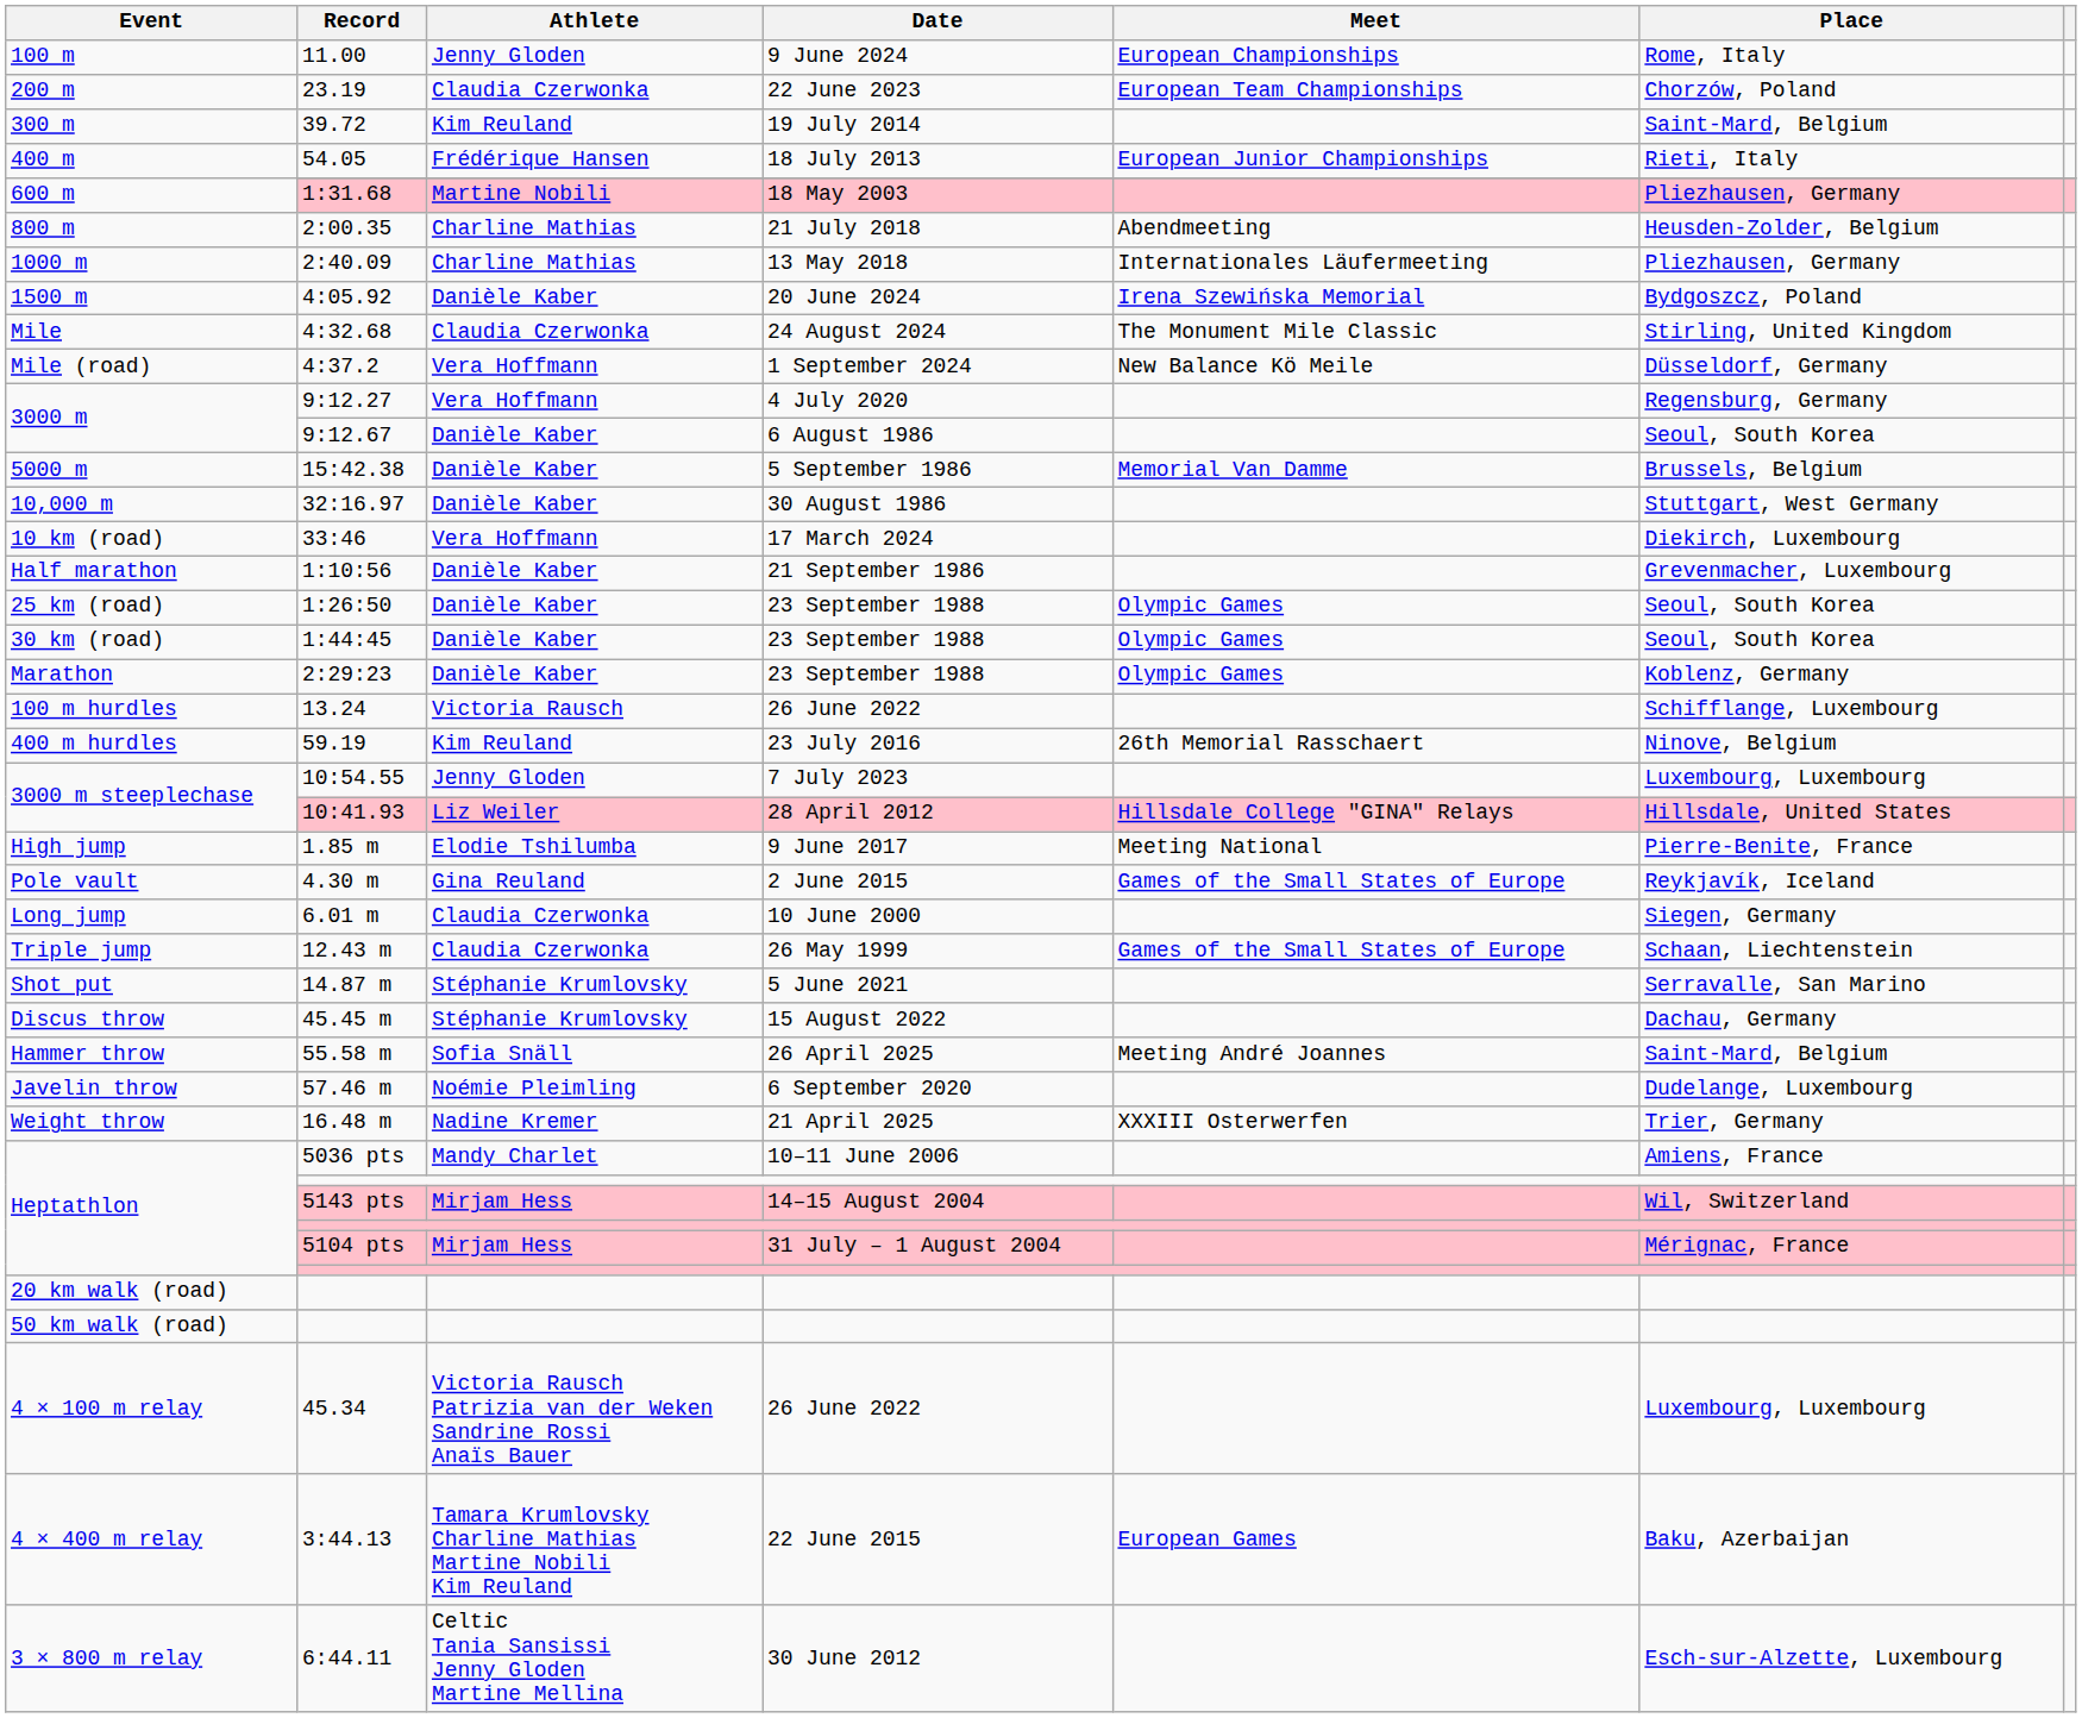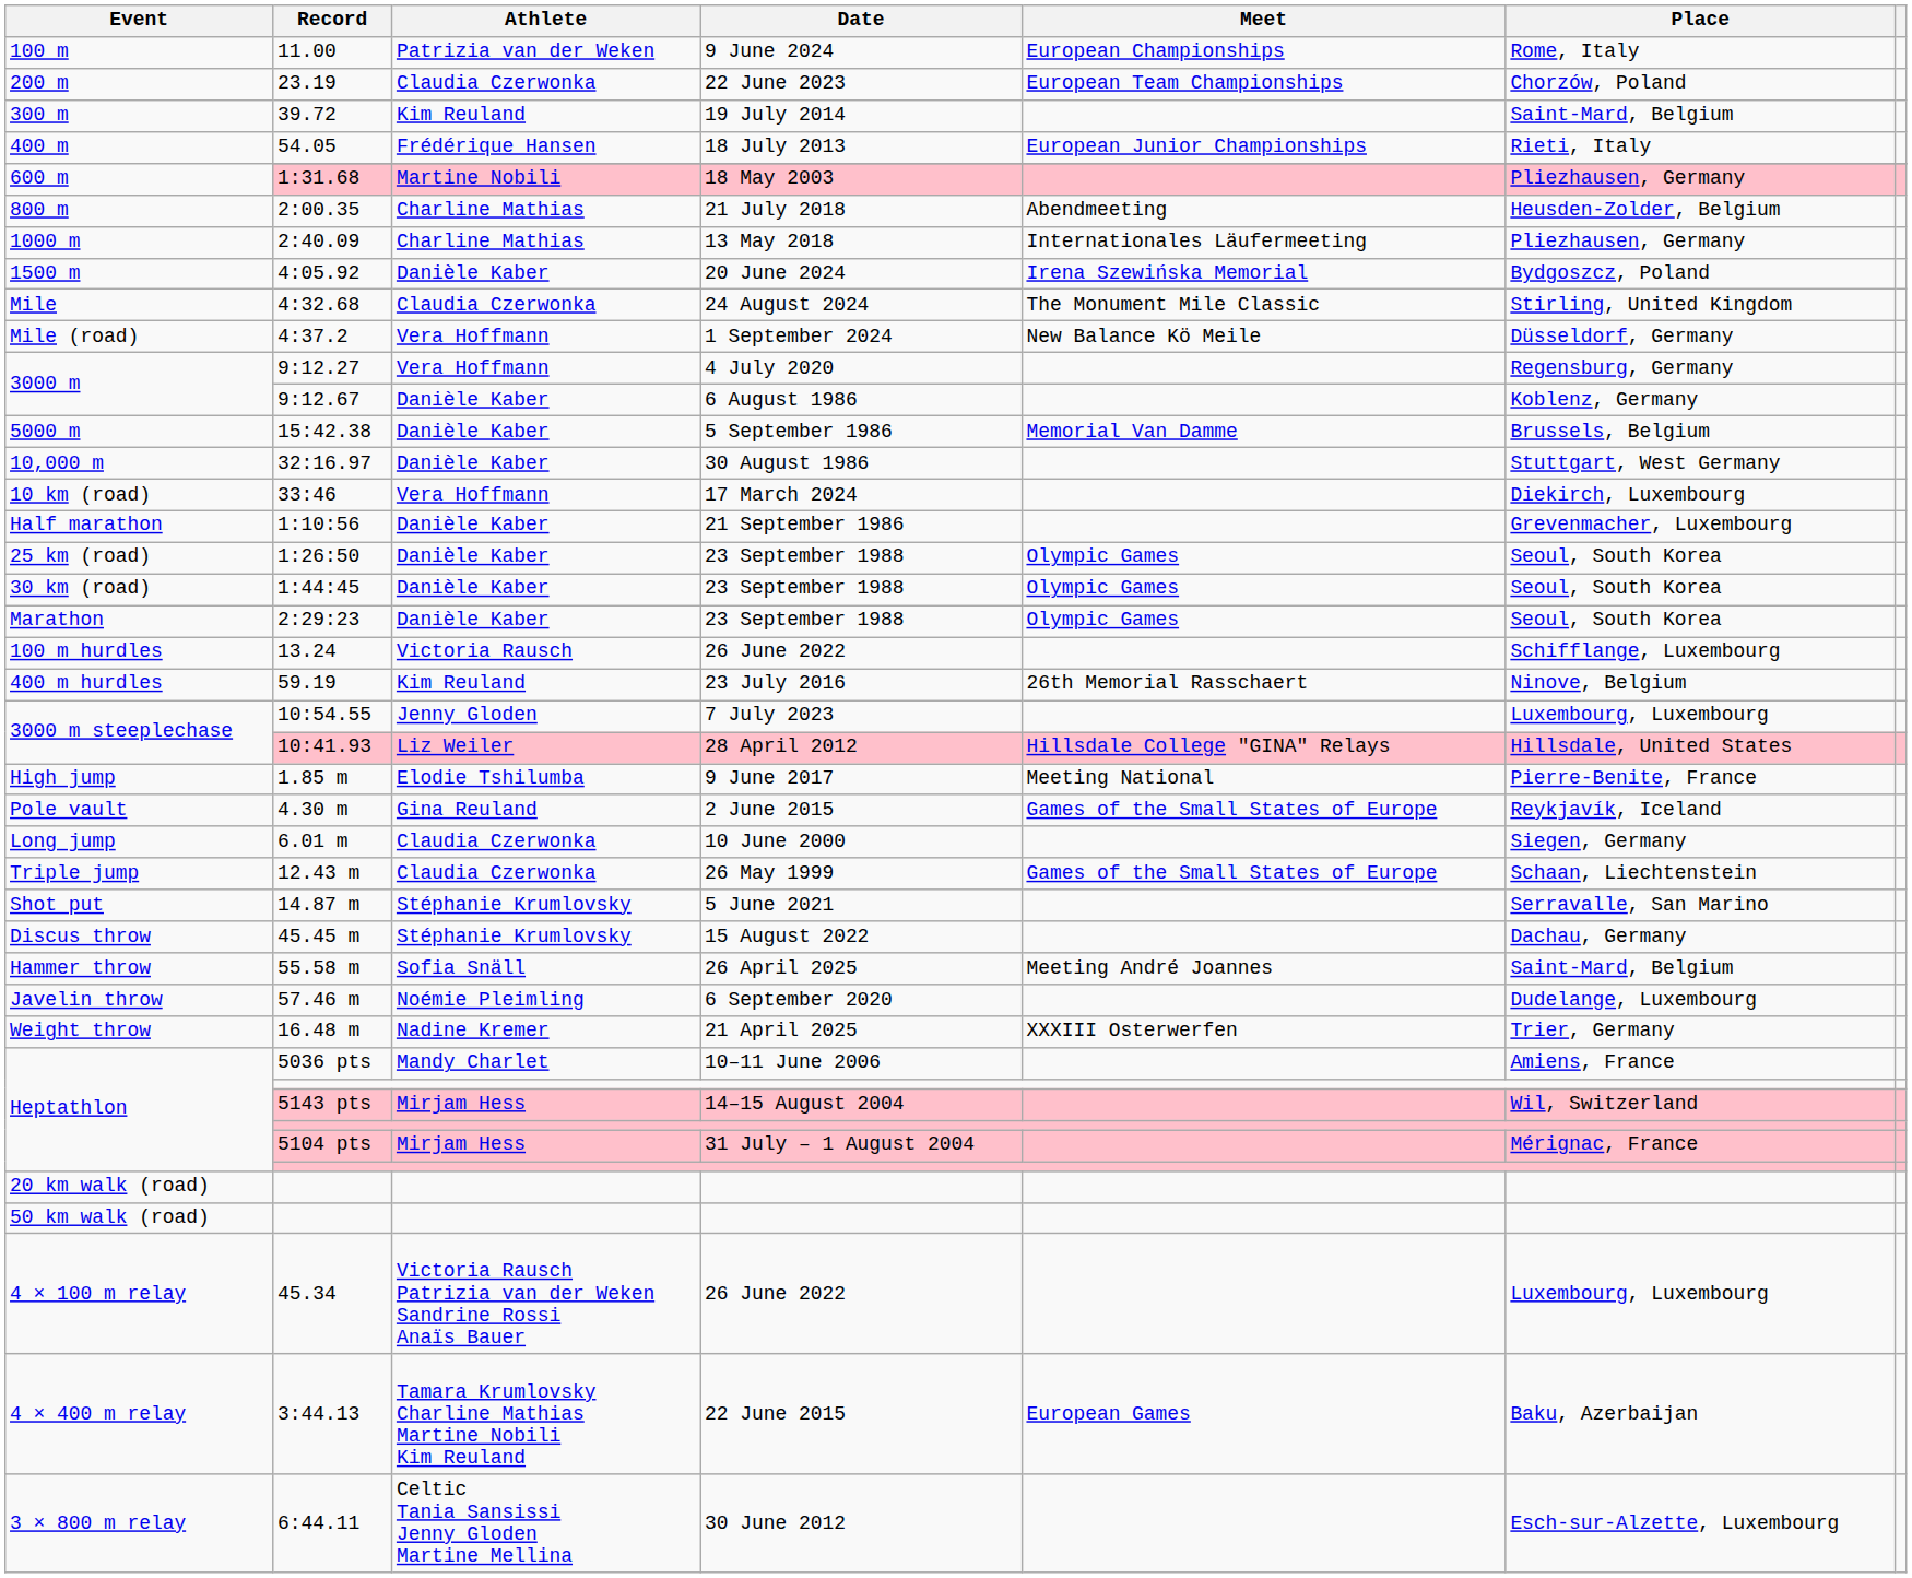 <table class="wikitable" style="font-size:95%; width: 95%;">
 <tr>
 <th>Event</th>
 <th>Record</th>
 <th>Athlete</th>
 <th>Date</th>
 <th>Meet</th>
 <th>Place</th>
 <th></th>
 </tr>
 <tr>
 <td><a href='#'>100 m</a></td>
 <td>11.00 </td>
-<td><a href='#'>Jenny Gloden</a></td>
+<td><a href='#'>Patrizia van der Weken</a></td>
 <td>9 June 2024</td>
 <td><a href='#'>European Championships</a></td>
 <td><a href='#'>Rome</a>, Italy</td>
 <td></td>
 </tr>
 <tr>
 <td><a href='#'>200 m</a></td>
 <td>23.19 </td>
 <td><a href='#'>Claudia Czerwonka</a></td>
 <td>22 June 2023</td>
 <td><a href='#'>European Team Championships</a></td>
 <td><a href='#'>Chorzów</a>, Poland</td>
 <td></td>
 </tr>
 <tr>
 <td><a href='#'>300 m</a></td>
 <td>39.72</td>
 <td><a href='#'>Kim Reuland</a></td>
 <td>19 July 2014</td>
 <td></td>
 <td><a href='#'>Saint-Mard</a>, Belgium</td>
 <td></td>
 </tr>
 <tr>
 <td><a href='#'>400 m</a></td>
 <td>54.05</td>
 <td><a href='#'>Frédérique Hansen</a></td>
 <td>18 July 2013</td>
 <td><a href='#'>European Junior Championships</a></td>
 <td><a href='#'>Rieti</a>, Italy</td>
 <td></td>
 </tr>
 <tr>
 <td rowspan=2><a href='#'>600 m</a></td>
 </tr>
 <tr style="background:pink">
 <td>1:31.68</td>
 <td><a href='#'>Martine Nobili</a></td>
 <td>18 May 2003</td>
 <td></td>
 <td><a href='#'>Pliezhausen</a>, Germany</td>
 <td></td>
 </tr>
 <tr>
 <td><a href='#'>800 m</a></td>
 <td>2:00.35</td>
 <td><a href='#'>Charline Mathias</a></td>
 <td>21 July 2018</td>
 <td>Abendmeeting</td>
 <td><a href='#'>Heusden-Zolder</a>, Belgium</td>
 <td></td>
 </tr>
 <tr>
 <td><a href='#'>1000 m</a></td>
 <td>2:40.09</td>
 <td><a href='#'>Charline Mathias</a></td>
 <td>13 May 2018</td>
 <td>Internationales Läufermeeting</td>
 <td><a href='#'>Pliezhausen</a>, Germany</td>
 <td></td>
 </tr>
 <tr>
 <td><a href='#'>1500 m</a></td>
 <td>4:05.92</td>
 <td><a href='#'>Danièle Kaber</a></td>
 <td>20 June 2024</td>
 <td><a href='#'>Irena Szewińska Memorial</a></td>
 <td><a href='#'>Bydgoszcz</a>, Poland</td>
 <td></td>
 </tr>
 <tr>
 <td><a href='#'>Mile</a></td>
 <td>4:32.68</td>
 <td><a href='#'>Claudia Czerwonka</a></td>
 <td>24 August 2024</td>
 <td>The Monument Mile Classic</td>
 <td><a href='#'>Stirling</a>, United Kingdom</td>
 <td></td>
 </tr>
 <tr>
 <td><a href='#'>Mile</a> (road)</td>
 <td>4:37.2  </td>
 <td><a href='#'>Vera Hoffmann</a></td>
 <td>1 September 2024</td>
 <td>New Balance Kö Meile</td>
 <td><a href='#'>Düsseldorf</a>, Germany</td>
 <td></td>
 </tr>
 <tr>
 <td rowspan=2><a href='#'>3000 m</a></td>
 <td>9:12.27 </td>
 <td><a href='#'>Vera Hoffmann</a></td>
 <td>4 July 2020</td>
 <td></td>
 <td><a href='#'>Regensburg</a>, Germany</td>
 <td></td>
 </tr>
 <tr>
 <td>9:12.67</td>
 <td><a href='#'>Danièle Kaber</a></td>
 <td>6 August 1986</td>
 <td></td>
-<td><a href='#'>Seoul</a>, South Korea</td>
+<td><a href='#'>Koblenz</a>, Germany</td>
 <td></td>
 </tr>
 <tr>
 <td><a href='#'>5000 m</a></td>
 <td>15:42.38</td>
 <td><a href='#'>Danièle Kaber</a></td>
 <td>5 September 1986</td>
 <td><a href='#'>Memorial Van Damme</a></td>
 <td><a href='#'>Brussels</a>, Belgium</td>
 <td></td>
 </tr>
 <tr>
 <td><a href='#'>10,000 m</a></td>
 <td>32:16.97</td>
 <td><a href='#'>Danièle Kaber</a></td>
 <td>30 August 1986</td>
 <td></td>
 <td><a href='#'>Stuttgart</a>, West Germany</td>
 <td></td>
 </tr>
 <tr>
 <td><a href='#'>10 km</a> (road)</td>
 <td>33:46</td>
 <td><a href='#'>Vera Hoffmann</a></td>
 <td>17 March 2024</td>
 <td></td>
 <td><a href='#'>Diekirch</a>, Luxembourg</td>
 <td></td>
 </tr>
 <tr>
 <td><a href='#'>Half marathon</a></td>
 <td>1:10:56</td>
 <td><a href='#'>Danièle Kaber</a></td>
 <td>21 September 1986</td>
 <td></td>
 <td><a href='#'>Grevenmacher</a>, Luxembourg</td>
 <td></td>
 </tr>
 <tr>
 <td><a href='#'>25 km</a> (road)</td>
 <td>1:26:50</td>
 <td><a href='#'>Danièle Kaber</a></td>
 <td>23 September 1988</td>
 <td><a href='#'>Olympic Games</a></td>
 <td><a href='#'>Seoul</a>, South Korea</td>
 <td></td>
 </tr>
 <tr>
 <td><a href='#'>30 km</a> (road)</td>
 <td>1:44:45</td>
 <td><a href='#'>Danièle Kaber</a></td>
 <td>23 September 1988</td>
 <td><a href='#'>Olympic Games</a></td>
 <td><a href='#'>Seoul</a>, South Korea</td>
 <td></td>
 </tr>
 <tr>
 <td><a href='#'>Marathon</a></td>
 <td>2:29:23</td>
 <td><a href='#'>Danièle Kaber</a></td>
 <td>23 September 1988</td>
 <td><a href='#'>Olympic Games</a></td>
-<td><a href='#'>Koblenz</a>, Germany</td>
+<td><a href='#'>Seoul</a>, South Korea</td>
 <td></td>
 </tr>
 <tr>
 <td><a href='#'>100 m hurdles</a></td>
 <td>13.24 </td>
 <td><a href='#'>Victoria Rausch</a></td>
 <td>26 June 2022</td>
 <td></td>
 <td><a href='#'>Schifflange</a>, Luxembourg</td>
 <td></td>
 </tr>
 <tr>
 <td><a href='#'>400 m hurdles</a></td>
 <td>59.19</td>
 <td><a href='#'>Kim Reuland</a></td>
 <td>23 July 2016</td>
 <td>26th Memorial Rasschaert</td>
 <td><a href='#'>Ninove</a>, Belgium</td>
 <td></td>
 </tr>
 <tr>
 <td rowspan=2><a href='#'>3000 m steeplechase</a></td>
 <td>10:54.55</td>
 <td><a href='#'>Jenny Gloden</a></td>
 <td>7 July 2023</td>
 <td></td>
 <td><a href='#'>Luxembourg</a>, Luxembourg</td>
 <td></td>
 </tr>
 <tr style="background:pink">
 <td>10:41.93</td>
 <td><a href='#'>Liz Weiler</a></td>
 <td>28 April 2012</td>
 <td><a href='#'>Hillsdale College</a> "GINA" Relays</td>
 <td><a href='#'>Hillsdale</a>, United States</td>
 <td></td>
 </tr>
 <tr>
 <td><a href='#'>High jump</a></td>
 <td>1.85 m</td>
 <td><a href='#'>Elodie Tshilumba</a></td>
 <td>9 June 2017</td>
 <td>Meeting National</td>
 <td><a href='#'>Pierre-Benite</a>, France</td>
 <td></td>
 </tr>
 <tr>
 <td><a href='#'>Pole vault</a></td>
 <td>4.30 m</td>
 <td><a href='#'>Gina Reuland</a></td>
 <td>2 June 2015</td>
 <td><a href='#'>Games of the Small States of Europe</a></td>
 <td><a href='#'>Reykjavík</a>, Iceland</td>
 <td></td>
 </tr>
 <tr>
 <td><a href='#'>Long jump</a></td>
 <td>6.01 m </td>
 <td><a href='#'>Claudia Czerwonka</a></td>
 <td>10 June 2000</td>
 <td></td>
 <td><a href='#'>Siegen</a>, Germany</td>
 <td></td>
 </tr>
 <tr>
 <td><a href='#'>Triple jump</a></td>
 <td>12.43 m </td>
 <td><a href='#'>Claudia Czerwonka</a></td>
 <td>26 May 1999</td>
 <td><a href='#'>Games of the Small States of Europe</a></td>
 <td><a href='#'>Schaan</a>, Liechtenstein</td>
 <td></td>
 </tr>
 <tr>
 <td><a href='#'>Shot put</a></td>
 <td>14.87 m</td>
 <td><a href='#'>Stéphanie Krumlovsky</a></td>
 <td>5 June 2021</td>
 <td></td>
 <td><a href='#'>Serravalle</a>, San Marino</td>
 <td></td>
 </tr>
 <tr>
 <td><a href='#'>Discus throw</a></td>
 <td>45.45 m</td>
 <td><a href='#'>Stéphanie Krumlovsky</a></td>
 <td>15 August 2022</td>
 <td></td>
 <td><a href='#'>Dachau</a>, Germany</td>
 <td></td>
 </tr>
 <tr>
 <td><a href='#'>Hammer throw</a></td>
 <td>55.58 m</td>
 <td><a href='#'>Sofia Snäll</a></td>
 <td>26 April 2025</td>
 <td>Meeting André Joannes</td>
 <td><a href='#'>Saint-Mard</a>, Belgium</td>
 <td></td>
 </tr>
 <tr>
 <td><a href='#'>Javelin throw</a></td>
 <td>57.46 m</td>
 <td><a href='#'>Noémie Pleimling</a></td>
 <td>6 September 2020</td>
 <td></td>
 <td><a href='#'>Dudelange</a>, Luxembourg</td>
 <td></td>
 </tr>
 <tr>
 <td><a href='#'>Weight throw</a></td>
 <td>16.48 m</td>
 <td><a href='#'>Nadine Kremer</a></td>
 <td>21 April 2025</td>
 <td>XXXIII Osterwerfen</td>
 <td><a href='#'>Trier</a>, Germany</td>
 <td></td>
 </tr>
 <tr>
 <td rowspan=6><a href='#'>Heptathlon</a></td>
 <td>5036 pts</td>
 <td><a href='#'>Mandy Charlet</a></td>
 <td>10–11 June 2006</td>
 <td></td>
 <td><a href='#'>Amiens</a>, France</td>
 <td></td>
 </tr>
 <tr>
 <td colspan=5></td>
 <td></td>
 </tr>
 <tr style="background:pink">
 <td>5143 pts</td>
 <td><a href='#'>Mirjam Hess</a></td>
 <td>14–15 August 2004</td>
 <td></td>
 <td><a href='#'>Wil</a>, Switzerland</td>
 <td></td>
 </tr>
 <tr style="background:pink">
 <td colspan=5></td>
 <td></td>
 </tr>
 <tr style="background:pink">
 <td>5104 pts</td>
 <td><a href='#'>Mirjam Hess</a></td>
 <td>31 July – 1 August 2004</td>
 <td></td>
 <td><a href='#'>Mérignac</a>, France</td>
 <td></td>
 </tr>
 <tr style="background:pink">
 <td colspan=5></td>
 <td></td>
 </tr>
 <tr>
 <td><a href='#'>20 km walk</a> (road)</td>
 <td></td>
 <td></td>
 <td></td>
 <td></td>
 <td></td>
 <td></td>
 </tr>
 <tr>
 <td><a href='#'>50 km walk</a> (road)</td>
 <td></td>
 <td></td>
 <td></td>
 <td></td>
 <td></td>
 <td></td>
 </tr>
 <tr>
 <td><a href='#'>4 × 100 m relay</a></td>
 <td>45.34</td>
 <td><br><a href='#'>Victoria Rausch</a><br><a href='#'>Patrizia van der Weken</a><br><a href='#'>Sandrine Rossi</a><br><a href='#'>Anaïs Bauer</a></td>
 <td>26 June 2022</td>
 <td></td>
 <td><a href='#'>Luxembourg</a>, Luxembourg</td>
 <td></td>
 </tr>
 <tr>
 <td><a href='#'>4 × 400 m relay</a></td>
 <td>3:44.13</td>
 <td><br><a href='#'>Tamara Krumlovsky</a><br><a href='#'>Charline Mathias</a><br><a href='#'>Martine Nobili</a><br><a href='#'>Kim Reuland</a></td>
 <td>22 June 2015</td>
 <td><a href='#'>European Games</a></td>
 <td><a href='#'>Baku</a>, Azerbaijan</td>
 <td></td>
 </tr>
 <tr>
 <td><a href='#'>3 × 800 m relay</a></td>
 <td>6:44.11</td>
 <td>Celtic<br><a href='#'>Tania Sansissi</a><br><a href='#'>Jenny Gloden</a><br><a href='#'>Martine Mellina</a></td>
 <td>30 June 2012</td>
 <td></td>
 <td><a href='#'>Esch-sur-Alzette</a>, Luxembourg</td>
 <td></td>
 </tr>
 </table>
